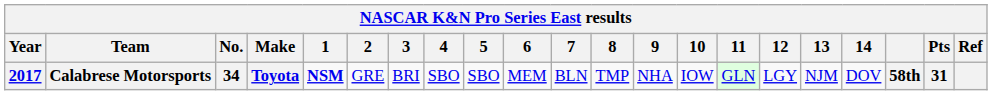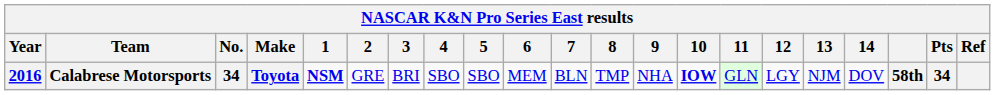 <table class="wikitable" style="text-align:center; font-size:75%">
 <tr>
 <th colspan="31"><a href='#'>NASCAR K&N Pro Series East</a> results</th>
 </tr>
 <tr>
 <th>Year</th>
 <th>Team</th>
 <th>No.</th>
 <th>Make</th>
 <th>1</th>
 <th>2</th>
 <th>3</th>
 <th>4</th>
 <th>5</th>
 <th>6</th>
 <th>7</th>
 <th>8</th>
 <th>9</th>
 <th>10</th>
 <th>11</th>
 <th>12</th>
 <th>13</th>
 <th>14</th>
 <th></th>
 <th>Pts</th>
 <th>Ref</th>
 </tr>
 <tr>
-<th><a href='#'>2017</a></th>
+<th><a href='#'>2016</a></th>
 <th>Calabrese Motorsports</th>
 <th>34</th>
 <th><a href='#'>Toyota</a></th>
 <td><strong><a href='#'>NSM</a></strong></td>
 <td><a href='#'>GRE</a></td>
 <td><a href='#'>BRI</a></td>
 <td><a href='#'>SBO</a></td>
 <td><a href='#'>SBO</a></td>
 <td><a href='#'>MEM</a></td>
 <td><a href='#'>BLN</a></td>
 <td><a href='#'>TMP</a></td>
 <td><a href='#'>NHA</a></td>
-<td><a href='#'>IOW</a></td>
+<td><strong><a href='#'>IOW</a></strong></td>
 <td style="background-color:#DFFFDF"><a href='#'>GLN</a><br></td>
 <td><a href='#'>LGY</a></td>
 <td><a href='#'>NJM</a></td>
 <td><a href='#'>DOV</a></td>
 <th>58th</th>
-<th>31</th>
+<th>34</th>
 <th></th>
 </tr>
 </table>
